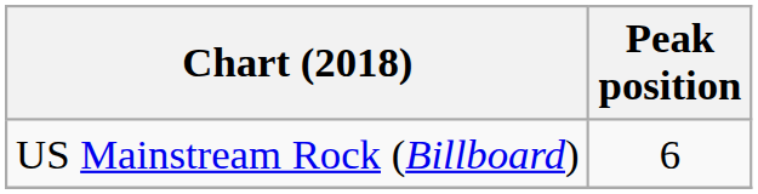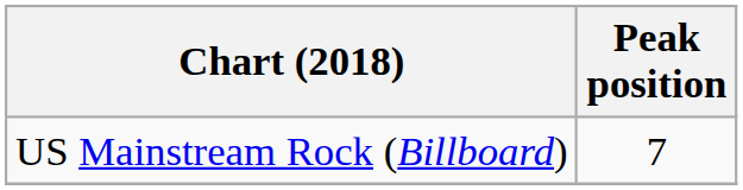 <table class="wikitable sortable">
 <tr>
 <th>Chart (2018)</th>
 <th>Peak<br>position</th>
 </tr>
 <tr>
 <td>US <a href='#'>Mainstream Rock</a> (<em><a href='#'>Billboard</a></em>)</td>
-<td style="text-align:center;">6</td>
+<td style="text-align:center;">7</td>
 </tr>
 <tr>
 </tr>
 </table>
